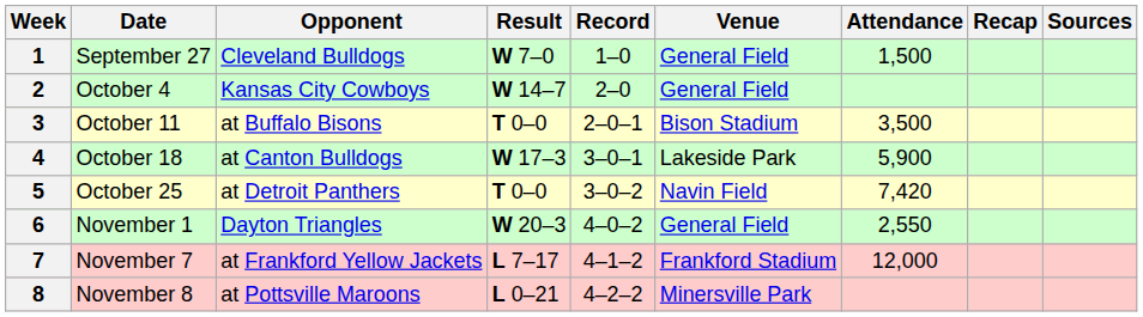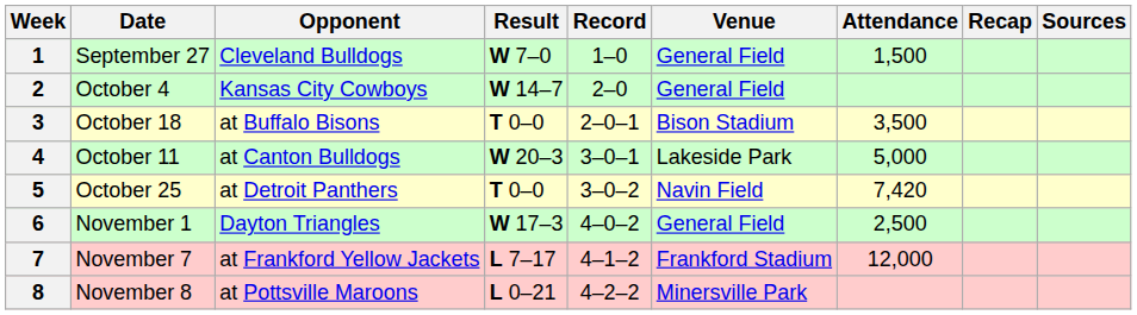 <table class="wikitable">
 <tr>
 <th>Week</th>
 <th>Date</th>
 <th>Opponent</th>
 <th>Result</th>
 <th>Record</th>
 <th>Venue</th>
 <th>Attendance</th>
 <th>Recap</th>
 <th>Sources</th>
 </tr>
 <tr style="background:#cfc">
 <th>1</th>
 <td>September 27</td>
 <td><a href='#'>Cleveland Bulldogs</a></td>
 <td><strong>W</strong> 7–0</td>
 <td style="text-align: center;">1–0</td>
 <td><a href='#'>General Field</a></td>
 <td style="text-align: center;">1,500 </td>
 <td></td>
 <td></td>
 </tr>
 <tr style="background:#cfc">
 <th>2</th>
 <td>October 4</td>
 <td><a href='#'>Kansas City Cowboys</a></td>
 <td><strong>W</strong> 14–7</td>
 <td style="text-align: center;">2–0</td>
 <td><a href='#'>General Field</a></td>
 <td style="text-align: center;"></td>
 <td></td>
 <td></td>
 </tr>
 <tr style="background:#ffc">
 <th>3</th>
-<td>October 11</td>
+<td>October 18</td>
 <td>at <a href='#'>Buffalo Bisons</a></td>
 <td><strong>T</strong> 0–0</td>
 <td style="text-align: center;">2–0–1</td>
 <td><a href='#'>Bison Stadium</a></td>
 <td style="text-align: center;">3,500</td>
 <td></td>
 <td></td>
 </tr>
 <tr style="background:#cfc">
 <th>4</th>
-<td>October 18</td>
+<td>October 11</td>
 <td>at <a href='#'>Canton Bulldogs</a></td>
-<td><strong>W</strong> 17–3</td>
+<td><strong>W</strong> 20–3</td>
 <td style="text-align: center;">3–0–1</td>
 <td>Lakeside Park</td>
-<td style="text-align: center;">5,900</td>
+<td style="text-align: center;">5,000</td>
 <td></td>
 <td></td>
 </tr>
 <tr style="background:#ffc">
 <th>5</th>
 <td>October 25</td>
 <td>at <a href='#'>Detroit Panthers</a></td>
 <td><strong>T</strong> 0–0</td>
 <td style="text-align: center;">3–0–2</td>
 <td><a href='#'>Navin Field</a></td>
 <td style="text-align: center;">7,420</td>
 <td></td>
 <td></td>
 </tr>
 <tr style="background:#cfc">
 <th>6</th>
 <td>November 1</td>
 <td><a href='#'>Dayton Triangles</a></td>
-<td><strong>W</strong> 20–3</td>
+<td><strong>W</strong> 17–3</td>
 <td style="text-align: center;">4–0–2</td>
 <td><a href='#'>General Field</a></td>
-<td style="text-align: center;">2,550</td>
+<td style="text-align: center;">2,500</td>
 <td></td>
 <td></td>
 </tr>
 <tr style="background:#fcc">
 <th>7</th>
 <td>November 7</td>
 <td>at <a href='#'>Frankford Yellow Jackets</a></td>
 <td><strong>L</strong> 7–17</td>
 <td style="text-align: center;">4–1–2</td>
 <td><a href='#'>Frankford Stadium</a></td>
 <td style="text-align: center;">12,000</td>
 <td></td>
 <td></td>
 </tr>
 <tr style="background:#fcc">
 <th>8</th>
 <td>November 8</td>
 <td>at <a href='#'>Pottsville Maroons</a></td>
 <td><strong>L</strong> 0–21</td>
 <td style="text-align: center;">4–2–2</td>
 <td><a href='#'>Minersville Park</a></td>
 <td style="text-align: center;"></td>
 <td></td>
 <td></td>
 </tr>
 </table>
